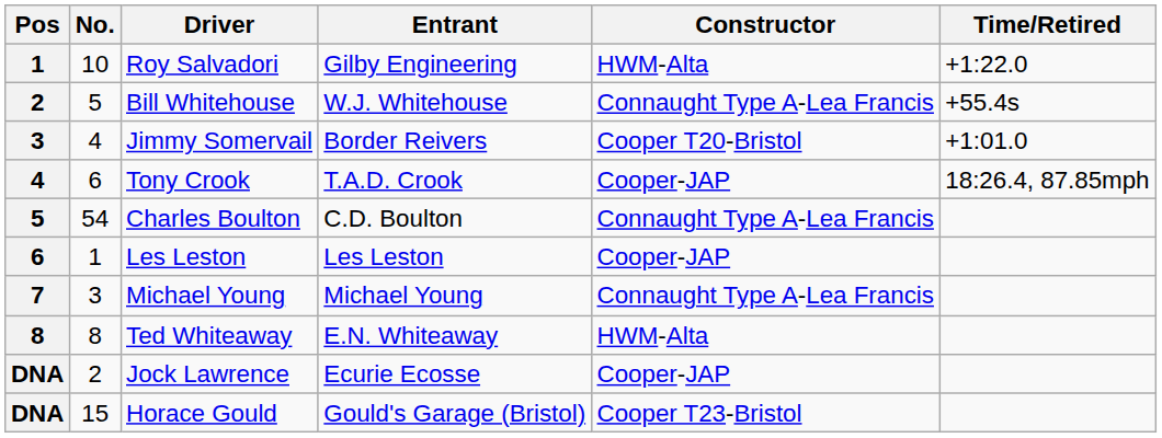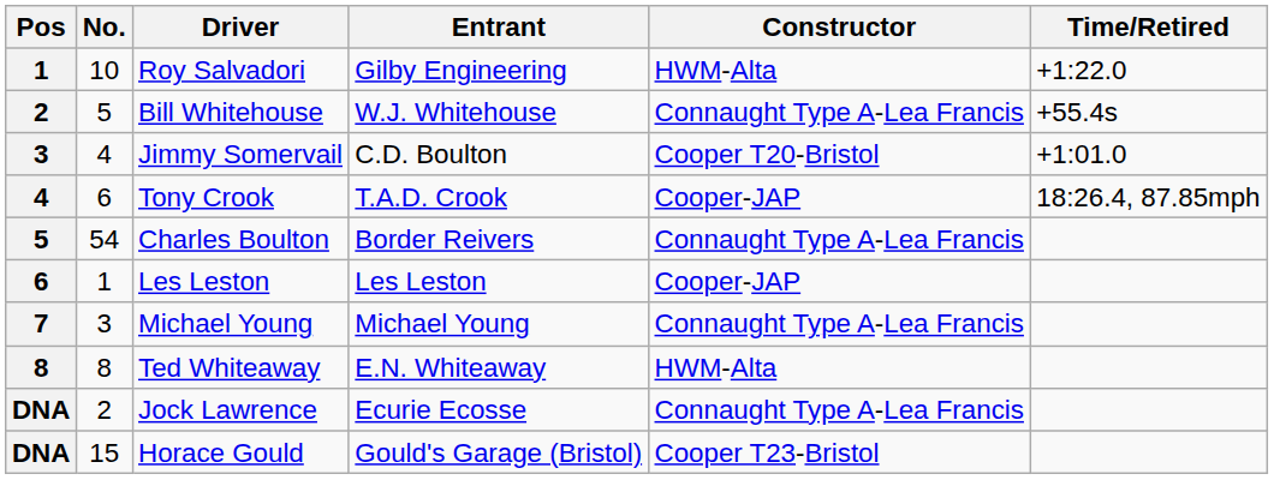 <table class="wikitable" style="font-size: 95%;">
 <tr>
 <th>Pos</th>
 <th>No.</th>
 <th>Driver</th>
 <th>Entrant</th>
 <th>Constructor</th>
 <th>Time/Retired</th>
 </tr>
 <tr>
 <th>1</th>
 <td style="text-align:center">10</td>
 <td> <a href='#'>Roy Salvadori</a></td>
 <td><a href='#'>Gilby Engineering</a></td>
 <td><a href='#'>HWM</a>-<a href='#'>Alta</a></td>
 <td>+1:22.0</td>
 </tr>
 <tr>
 <th>2</th>
 <td style="text-align:center">5</td>
 <td> <a href='#'>Bill Whitehouse</a></td>
 <td><a href='#'>W.J. Whitehouse</a></td>
 <td><a href='#'>Connaught Type A</a>-<a href='#'>Lea Francis</a></td>
 <td>+55.4s</td>
 </tr>
 <tr>
 <th>3</th>
 <td style="text-align:center">4</td>
 <td> <a href='#'>Jimmy Somervail</a></td>
-<td><a href='#'>Border Reivers</a></td>
+<td>C.D. Boulton</td>
 <td><a href='#'>Cooper T20</a>-<a href='#'>Bristol</a></td>
 <td>+1:01.0</td>
 </tr>
 <tr>
 <th>4</th>
 <td style="text-align:center">6</td>
 <td> <a href='#'>Tony Crook</a></td>
 <td><a href='#'>T.A.D. Crook</a></td>
 <td><a href='#'>Cooper</a>-<a href='#'>JAP</a></td>
 <td>18:26.4, 87.85mph</td>
 </tr>
 <tr>
 <th>5</th>
 <td style="text-align:center">54</td>
 <td> <a href='#'>Charles Boulton</a></td>
-<td>C.D. Boulton</td>
+<td><a href='#'>Border Reivers</a></td>
 <td><a href='#'>Connaught Type A</a>-<a href='#'>Lea Francis</a></td>
 <td></td>
 </tr>
 <tr>
 <th>6</th>
 <td style="text-align:center">1</td>
 <td> <a href='#'>Les Leston</a></td>
 <td><a href='#'>Les Leston</a></td>
 <td><a href='#'>Cooper</a>-<a href='#'>JAP</a></td>
 <td></td>
 </tr>
 <tr>
 <th>7</th>
 <td style="text-align:center">3</td>
 <td> <a href='#'>Michael Young</a></td>
 <td><a href='#'>Michael Young</a></td>
 <td><a href='#'>Connaught Type A</a>-<a href='#'>Lea Francis</a></td>
 <td></td>
 </tr>
 <tr>
 <th>8</th>
 <td style="text-align:center">8</td>
 <td> <a href='#'>Ted Whiteaway</a></td>
 <td><a href='#'>E.N. Whiteaway</a></td>
 <td><a href='#'>HWM</a>-<a href='#'>Alta</a></td>
 <td></td>
 </tr>
 <tr>
 <th>DNA</th>
 <td style="text-align:center">2</td>
 <td> <a href='#'>Jock Lawrence</a></td>
 <td><a href='#'>Ecurie Ecosse</a></td>
-<td><a href='#'>Cooper</a>-<a href='#'>JAP</a></td>
+<td><a href='#'>Connaught Type A</a>-<a href='#'>Lea Francis</a></td>
 <td></td>
 </tr>
 <tr>
 <th>DNA</th>
 <td style="text-align:center">15</td>
 <td> <a href='#'>Horace Gould</a></td>
 <td><a href='#'>Gould's Garage (Bristol)</a></td>
 <td><a href='#'>Cooper T23</a>-<a href='#'>Bristol</a></td>
 <td></td>
 </tr>
 </table>
